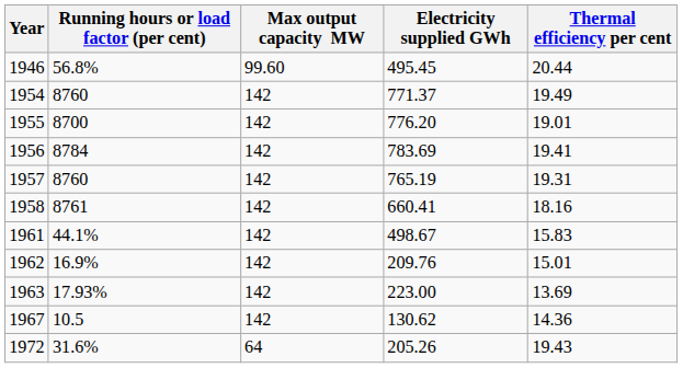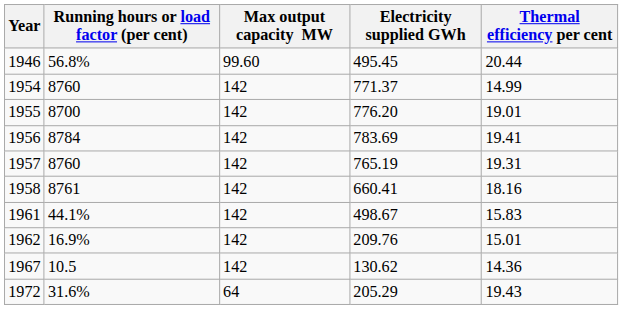 <table class="wikitable">
 <tr>
 <th>Year</th>
 <th>Running hours or <a href='#'>load factor</a> (per cent)</th>
 <th>Max output capacity  MW</th>
 <th>Electricity supplied GWh</th>
 <th><a href='#'>Thermal efficiency</a> per cent</th>
 </tr>
 <tr>
 <td>1946</td>
 <td>56.8%</td>
 <td>99.60</td>
 <td>495.45</td>
 <td>20.44</td>
 </tr>
 <tr>
 <td>1954</td>
 <td>8760</td>
 <td>142</td>
 <td>771.37</td>
-<td>19.49</td>
+<td>14.99</td>
 </tr>
 <tr>
 <td>1955</td>
 <td>8700</td>
 <td>142</td>
 <td>776.20</td>
 <td>19.01</td>
 </tr>
 <tr>
 <td>1956</td>
 <td>8784</td>
 <td>142</td>
 <td>783.69</td>
 <td>19.41</td>
 </tr>
 <tr>
 <td>1957</td>
 <td>8760</td>
 <td>142</td>
 <td>765.19</td>
 <td>19.31</td>
 </tr>
 <tr>
 <td>1958</td>
 <td>8761</td>
 <td>142</td>
 <td>660.41</td>
 <td>18.16</td>
 </tr>
 <tr>
 <td>1961</td>
 <td>44.1%</td>
 <td>142</td>
 <td>498.67</td>
 <td>15.83</td>
 </tr>
 <tr>
 <td>1962</td>
 <td>16.9%</td>
 <td>142</td>
 <td>209.76</td>
 <td>15.01</td>
 </tr>
 <tr>
-<td>1963</td>
-<td>17.93%</td>
-<td>142</td>
-<td>223.00</td>
-<td>13.69</td>
-</tr>
-<tr>
 <td>1967</td>
 <td>10.5</td>
 <td>142</td>
 <td>130.62</td>
 <td>14.36</td>
 </tr>
 <tr>
 <td>1972</td>
 <td>31.6%</td>
 <td>64</td>
-<td>205.26</td>
+<td>205.29</td>
 <td>19.43</td>
 </tr>
 </table>
